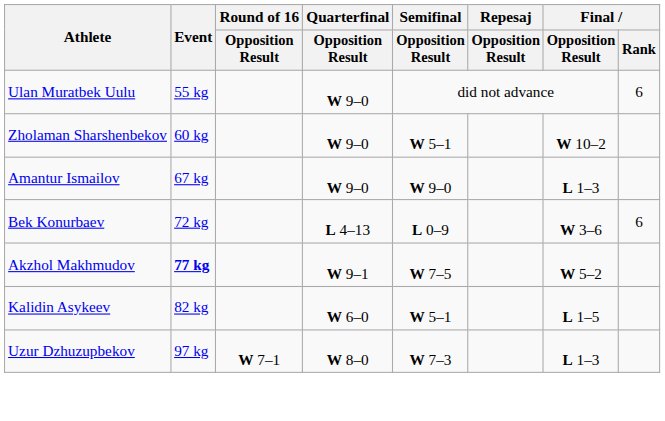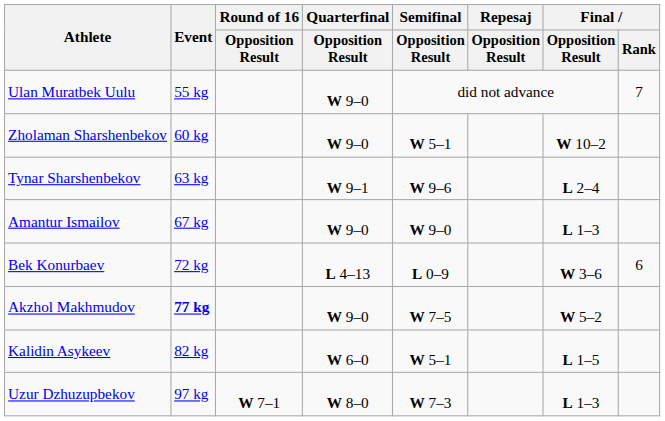 <table class=wikitable style=font-size:90%;text-align:center>
 <tr>
 <th rowspan=2>Athlete</th>
 <th rowspan=2>Event</th>
 <th>Round of 16</th>
 <th>Quarterfinal</th>
 <th>Semifinal</th>
 <th>Repesaj</th>
 <th colspan=2>Final / </th>
 </tr>
 <tr style=font-size:95%>
 <th>Opposition<br>Result</th>
 <th>Opposition<br>Result</th>
 <th>Opposition<br>Result</th>
 <th>Opposition<br>Result</th>
 <th>Opposition<br>Result</th>
 <th>Rank</th>
 </tr>
 <tr>
 <td align=left><a href='#'>Ulan Muratbek Uulu</a></td>
 <td align=left><a href='#'>55 kg</a></td>
 <td></td>
 <td><br><strong>W</strong> 9–0</td>
 <td colspan=3>did not advance</td>
-<td>6</td>
+<td>7</td>
 </tr>
 <tr>
 <td align=left><a href='#'>Zholaman Sharshenbekov</a></td>
 <td align=left><a href='#'>60 kg</a></td>
 <td></td>
 <td><br><strong>W</strong> 9–0</td>
 <td><br><strong>W</strong> 5–1</td>
 <td></td>
 <td><br><strong>W</strong> 10–2</td>
+<td></td>
+</tr>
+<tr>
+<td align=left><a href='#'>Tynar Sharshenbekov</a></td>
+<td align=left><a href='#'>63 kg</a></td>
+<td></td>
+<td><br><strong>W</strong> 9–1</td>
+<td><br><strong>W</strong> 9–6</td>
+<td></td>
+<td><br><strong>L</strong> 2–4</td>
 <td></td>
 </tr>
 <tr>
 <td align=left><a href='#'>Amantur Ismailov</a></td>
 <td align=left><a href='#'>67 kg</a></td>
 <td></td>
 <td><br><strong>W</strong> 9–0</td>
 <td><br><strong>W</strong> 9–0</td>
 <td></td>
 <td><br><strong>L</strong> 1–3</td>
 <td></td>
 </tr>
 <tr>
 <td align=left><a href='#'>Bek Konurbaev</a></td>
 <td align=left><a href='#'>72 kg</a></td>
 <td></td>
 <td><br><strong>L</strong> 4–13</td>
 <td><br><strong>L</strong> 0–9</td>
 <td></td>
 <td><br><strong>W</strong> 3–6</td>
 <td>6</td>
 </tr>
 <tr>
 <td align=left><a href='#'>Akzhol Makhmudov</a></td>
 <td align=left><strong><a href='#'>77 kg</a></strong></td>
 <td></td>
-<td><br><strong>W</strong> 9–1</td>
+<td><br><strong>W</strong> 9–0</td>
 <td><br><strong>W</strong> 7–5</td>
 <td></td>
 <td><br><strong>W</strong> 5–2</td>
 <td></td>
 </tr>
 <tr>
 <td align=left><a href='#'>Kalidin Asykeev</a></td>
 <td align=left><a href='#'>82 kg</a></td>
 <td></td>
 <td><br><strong>W</strong> 6–0</td>
 <td><br><strong>W</strong> 5–1</td>
 <td></td>
 <td><br><strong>L</strong> 1–5</td>
 <td></td>
 </tr>
 <tr>
 <td align=left><a href='#'>Uzur Dzhuzupbekov</a></td>
 <td align=left><a href='#'>97 kg</a></td>
 <td><br><strong>W</strong> 7–1</td>
 <td><br><strong>W</strong> 8–0</td>
 <td><br><strong>W</strong> 7–3</td>
 <td></td>
 <td><br><strong>L</strong> 1–3</td>
 <td></td>
 </tr>
 </table>
